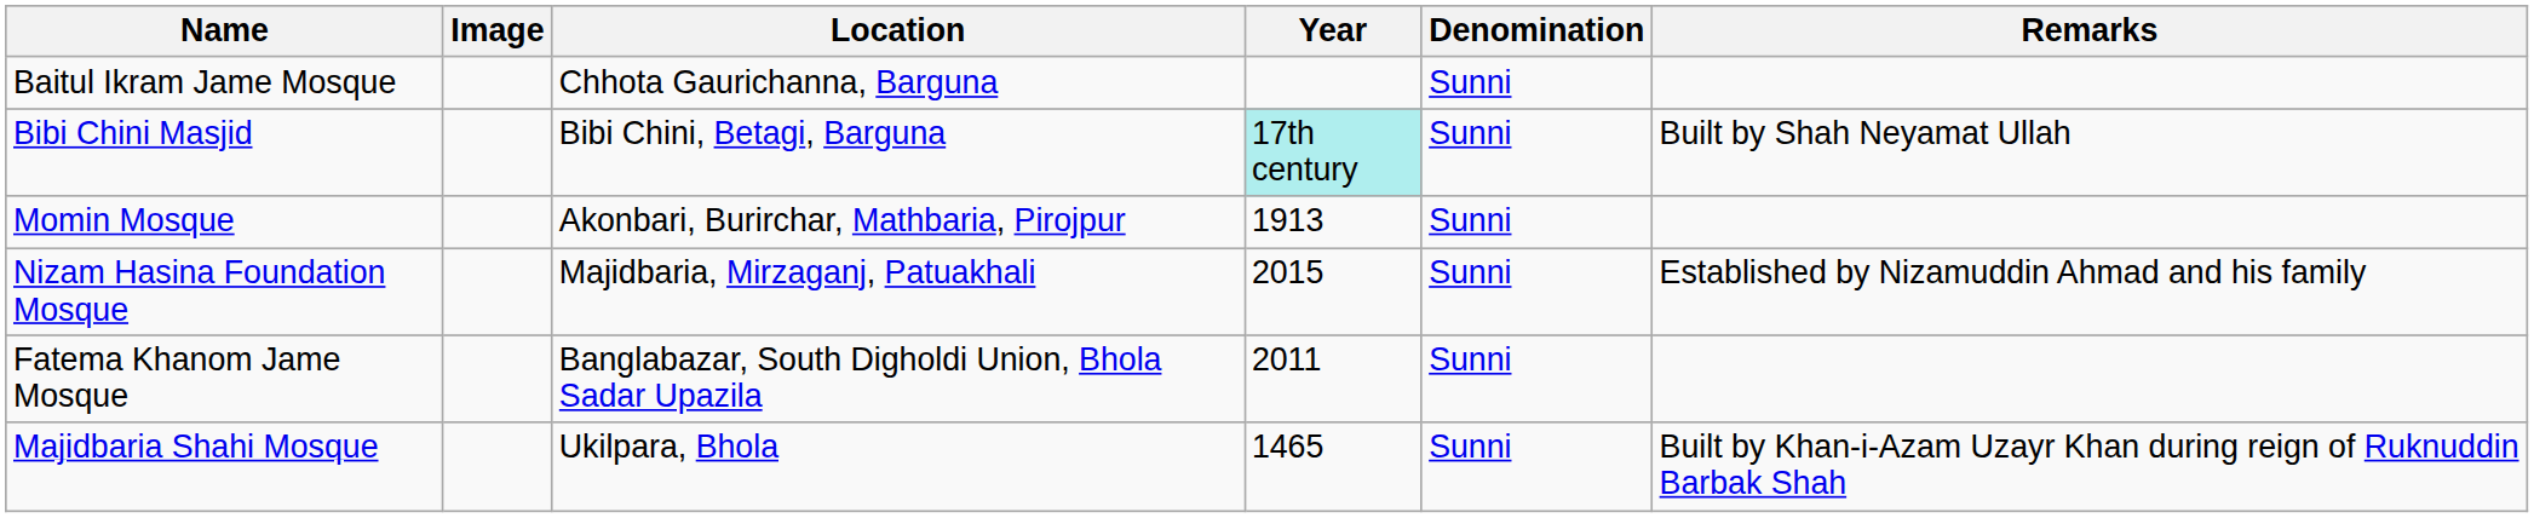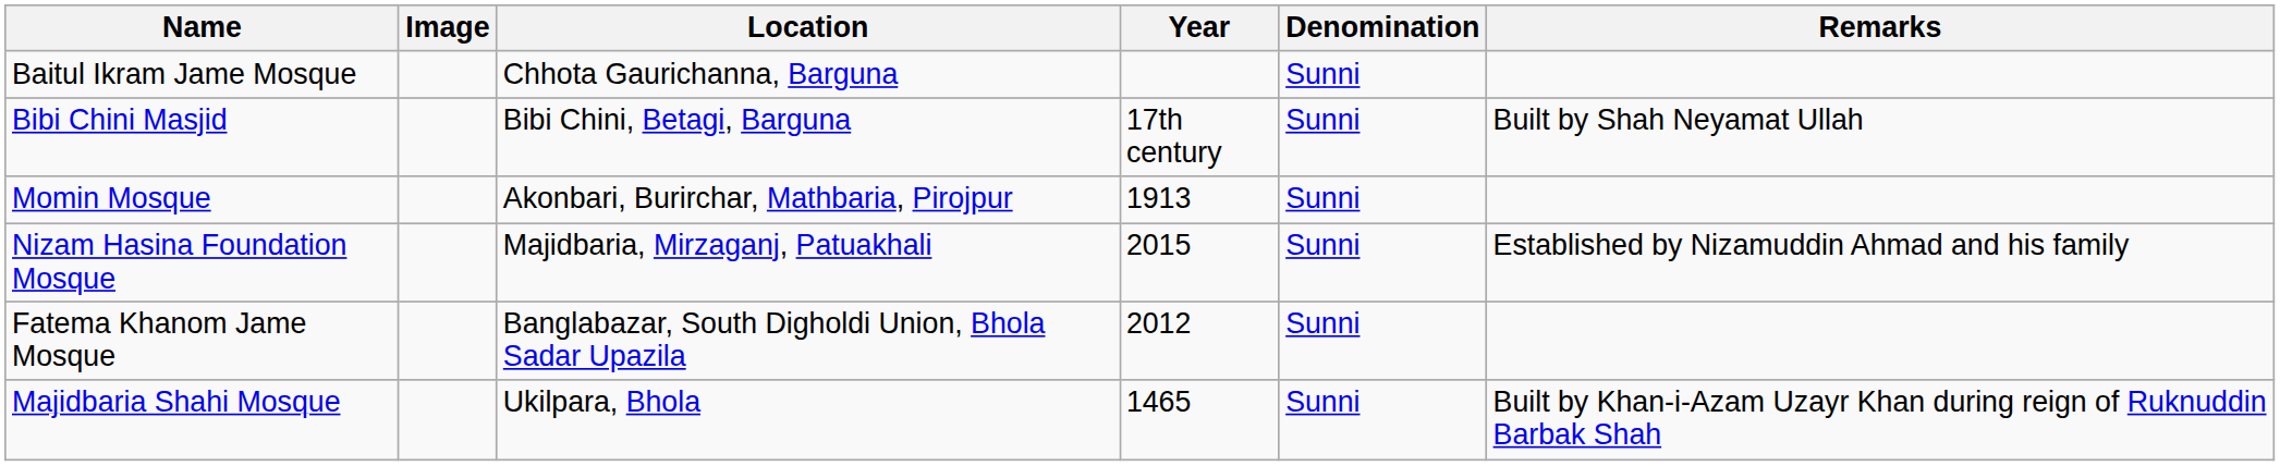 <table class="wikitable sortable">
 <tr>
 <th>Name</th>
 <th align=center class=unsortable>Image</th>
 <th>Location</th>
 <th>Year</th>
 <th>Denomination</th>
 <th align=left class=unsortable>Remarks</th>
 </tr>
 <tr valign=top>
 <td>Baitul Ikram Jame Mosque</td>
 <td></td>
 <td>Chhota Gaurichanna, <a href='#'>Barguna</a></td>
 <td></td>
 <td><a href='#'>Sunni</a></td>
 <td></td>
 </tr>
 <tr valign=top>
 <td><a href='#'>Bibi Chini Masjid</a></td>
 <td></td>
 <td>Bibi Chini, <a href='#'>Betagi</a>, <a href='#'>Barguna</a></td>
-<td style="background: paleturquoise;">17th century</td>
+<td>17th century</td>
 <td><a href='#'>Sunni</a></td>
 <td>Built by Shah Neyamat Ullah</td>
 </tr>
 <tr valign=top>
 <td><a href='#'>Momin Mosque</a></td>
 <td></td>
 <td>Akonbari, Burirchar, <a href='#'>Mathbaria</a>, <a href='#'>Pirojpur</a></td>
 <td>1913</td>
 <td><a href='#'>Sunni</a></td>
 <td></td>
 </tr>
 <tr valign=top>
 <td><a href='#'>Nizam Hasina Foundation Mosque</a></td>
 <td></td>
 <td>Majidbaria, <a href='#'>Mirzaganj</a>, <a href='#'>Patuakhali</a></td>
 <td>2015</td>
 <td><a href='#'>Sunni</a></td>
 <td>Established by Nizamuddin Ahmad and his family</td>
 </tr>
 <tr valign=top>
 <td>Fatema Khanom Jame Mosque</td>
 <td></td>
 <td>Banglabazar, South Digholdi Union, <a href='#'>Bhola Sadar Upazila</a></td>
-<td>2011</td>
+<td>2012</td>
 <td><a href='#'>Sunni</a></td>
 <td></td>
 </tr>
 <tr valign=top>
 <td><a href='#'>Majidbaria Shahi Mosque</a></td>
 <td></td>
 <td>Ukilpara, <a href='#'>Bhola</a></td>
 <td>1465</td>
 <td><a href='#'>Sunni</a></td>
 <td>Built by Khan-i-Azam Uzayr Khan during reign of <a href='#'>Ruknuddin Barbak Shah</a></td>
 </tr>
 </table>
